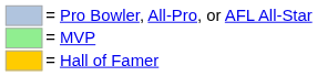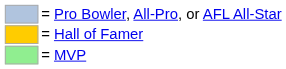 <table>
 <tr>
 <td style="background-color:lightsteelblue; border:1px solid #aaaaaa; width:2em;"></td>
 <td>= <a href='#'>Pro Bowler</a>, <a href='#'>All-Pro</a>, or <a href='#'>AFL All-Star</a></td>
 </tr>
 <tr>
+<td style="background-color:#FFCC00; border:1px solid #aaaaaa; width:2em;"></td>
+<td>= <a href='#'>Hall of Famer</a></td>
+</tr>
+<tr>
 <td style="background-color:lightgreen; border:1px solid #aaaaaa; width:2em;"></td>
 <td>= <a href='#'>MVP</a></td>
 </tr>
-<tr>
-<td style="background-color:#FFCC00; border:1px solid #aaaaaa; width:2em;"></td>
-<td>= <a href='#'>Hall of Famer</a></td>
-</tr>
 </table>
